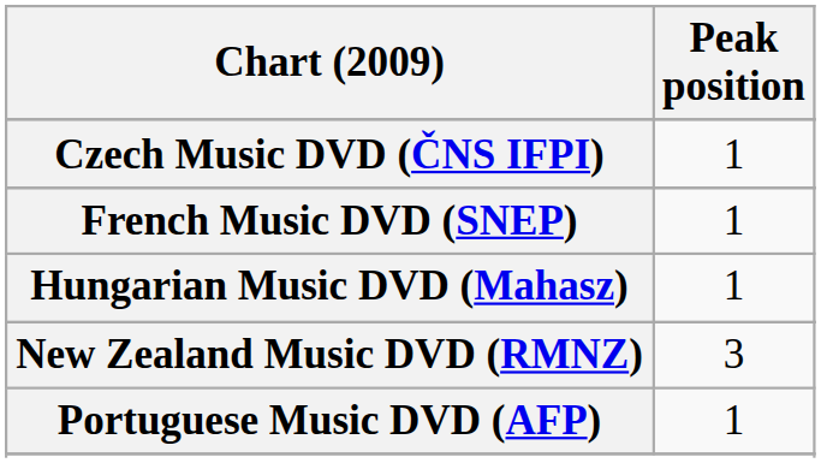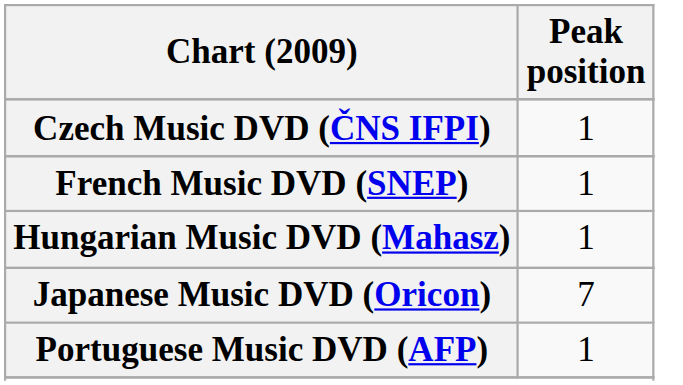 <table class="wikitable sortable plainrowheaders" style="text-align:center">
 <tr>
 <th>Chart (2009)</th>
 <th>Peak<br>position</th>
 </tr>
 <tr>
 </tr>
 <tr>
 </tr>
 <tr>
 </tr>
 <tr>
 </tr>
 <tr>
 <th scope="row">Czech Music DVD (<a href='#'>ČNS IFPI</a>)</th>
 <td>1</td>
 </tr>
 <tr>
 </tr>
 <tr>
 </tr>
 <tr>
 </tr>
 <tr>
 <th scope="row">French Music DVD (<a href='#'>SNEP</a>)</th>
 <td>1</td>
 </tr>
 <tr>
 <th scope="row">Hungarian Music DVD (<a href='#'>Mahasz</a>)</th>
 <td>1</td>
 </tr>
 <tr>
 </tr>
 <tr>
 </tr>
 <tr>
-<th scope="row">New Zealand Music DVD (<a href='#'>RMNZ</a>)</th>
-<td>3</td>
+<th scope="row">Japanese Music DVD (<a href='#'>Oricon</a>)</th>
+<td>7</td>
 </tr>
 <tr>
 <th scope="row">Portuguese Music DVD (<a href='#'>AFP</a>)</th>
 <td>1</td>
 </tr>
 <tr>
 </tr>
 <tr>
 </tr>
 <tr>
 </tr>
 <tr>
 </tr>
 <tr>
 </tr>
 <tr>
 </tr>
 </table>
